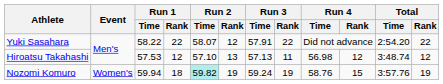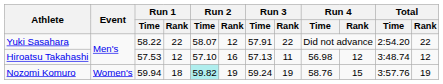 <table class="wikitable" style="font-size:90%">
 <tr>
 <th rowspan="2">Athlete</th>
 <th rowspan="2">Event</th>
 <th colspan="2">Run 1</th>
 <th colspan="2">Run 2</th>
 <th colspan="2">Run 3</th>
 <th colspan="2">Run 4</th>
 <th colspan="2">Total</th>
 </tr>
 <tr style="font-size:95%">
 <th>Time</th>
 <th>Rank</th>
 <th>Time</th>
 <th>Rank</th>
 <th>Time</th>
 <th>Rank</th>
 <th>Time</th>
 <th>Rank</th>
 <th>Time</th>
 <th>Rank</th>
 </tr>
 <tr align=center>
 <td align=left><a href='#'>Yuki Sasahara</a></td>
 <td align=left rowspan=2><a href='#'>Men's</a></td>
 <td>58.22</td>
 <td>22</td>
 <td>58.07</td>
 <td>12</td>
 <td>57.91</td>
 <td>22</td>
 <td colspan=2>Did not advance</td>
 <td>2:54.20</td>
 <td>22</td>
 </tr>
 <tr align=center>
 <td align=left><a href='#'>Hiroatsu Takahashi</a></td>
 <td>57.53</td>
 <td>12</td>
 <td>57.10</td>
-<td>13</td>
+<td>16</td>
 <td>57.13</td>
 <td>11</td>
 <td>56.98</td>
 <td>12</td>
 <td>3:48.74</td>
 <td>12</td>
 </tr>
 <tr align=center>
 <td align=left><a href='#'>Nozomi Komuro</a></td>
 <td align=left><a href='#'>Women's</a></td>
 <td>59.94</td>
 <td>18</td>
 <td style="background: paleturquoise;">59.82</td>
 <td>19</td>
 <td>59.24</td>
 <td>19</td>
 <td>58.76</td>
 <td>15</td>
 <td>3:57.76</td>
 <td>19</td>
 </tr>
 </table>
